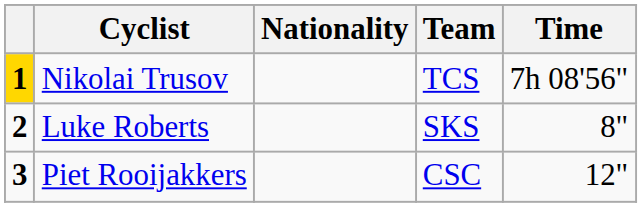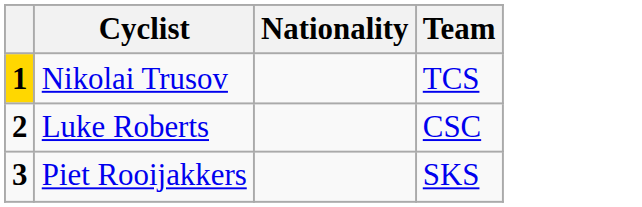 <table class="wikitable">
 <tr>
 <th></th>
 <th>Cyclist</th>
 <th>Nationality</th>
 <th>Team</th>
-<th>Time</th>
 </tr>
 <tr>
 <td style="background: gold;"><strong>1</strong></td>
 <td><a href='#'>Nikolai Trusov</a></td>
 <td></td>
 <td><a href='#'>TCS</a></td>
-<td align="right">7h 08'56"</td>
 </tr>
 <tr>
 <td><strong>2</strong></td>
 <td><a href='#'>Luke Roberts</a></td>
 <td></td>
-<td><a href='#'>SKS</a></td>
-<td align="right">8"</td>
+<td><a href='#'>CSC</a></td>
 </tr>
 <tr>
 <td><strong>3</strong></td>
 <td><a href='#'>Piet Rooijakkers</a></td>
 <td></td>
-<td><a href='#'>CSC</a></td>
-<td align="right">12"</td>
+<td><a href='#'>SKS</a></td>
 </tr>
 </table>
